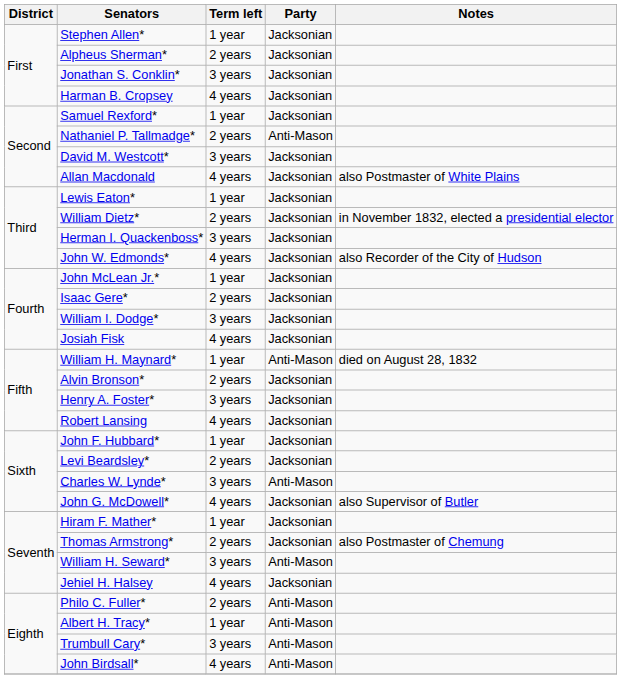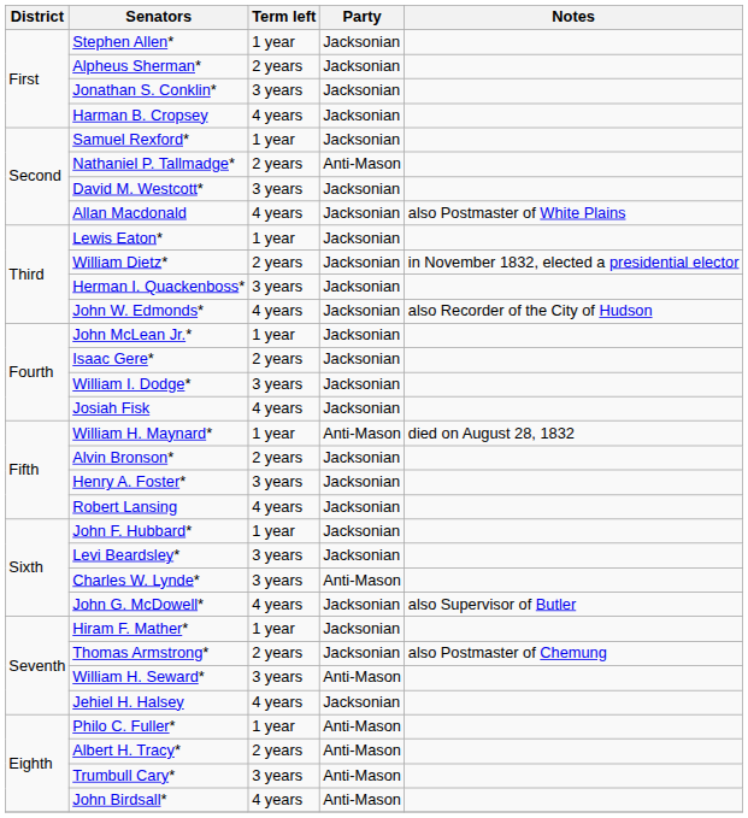 <table class=wikitable>
 <tr>
 <th>District</th>
 <th>Senators</th>
 <th>Term left</th>
 <th>Party</th>
 <th>Notes</th>
 </tr>
 <tr>
 <td rowspan="4">First</td>
 <td><a href='#'>Stephen Allen</a>*</td>
 <td>1 year</td>
 <td>Jacksonian</td>
 <td></td>
 </tr>
 <tr>
 <td><a href='#'>Alpheus Sherman</a>*</td>
 <td>2 years</td>
 <td>Jacksonian</td>
 <td></td>
 </tr>
 <tr>
 <td><a href='#'>Jonathan S. Conklin</a>*</td>
 <td>3 years</td>
 <td>Jacksonian</td>
 <td></td>
 </tr>
 <tr>
 <td><a href='#'>Harman B. Cropsey</a></td>
 <td>4 years</td>
 <td>Jacksonian</td>
 <td></td>
 </tr>
 <tr>
 <td rowspan="4">Second</td>
 <td><a href='#'>Samuel Rexford</a>*</td>
 <td>1 year</td>
 <td>Jacksonian</td>
 <td></td>
 </tr>
 <tr>
 <td><a href='#'>Nathaniel P. Tallmadge</a>*</td>
 <td>2 years</td>
 <td>Anti-Mason</td>
 <td></td>
 </tr>
 <tr>
 <td><a href='#'>David M. Westcott</a>*</td>
 <td>3 years</td>
 <td>Jacksonian</td>
 <td></td>
 </tr>
 <tr>
 <td><a href='#'>Allan Macdonald</a></td>
 <td>4 years</td>
 <td>Jacksonian</td>
 <td>also Postmaster of <a href='#'>White Plains</a></td>
 </tr>
 <tr>
 <td rowspan="4">Third</td>
 <td><a href='#'>Lewis Eaton</a>*</td>
 <td>1 year</td>
 <td>Jacksonian</td>
 <td></td>
 </tr>
 <tr>
 <td><a href='#'>William Dietz</a>*</td>
 <td>2 years</td>
 <td>Jacksonian</td>
 <td>in November 1832, elected a <a href='#'>presidential elector</a></td>
 </tr>
 <tr>
 <td><a href='#'>Herman I. Quackenboss</a>*</td>
 <td>3 years</td>
 <td>Jacksonian</td>
 <td></td>
 </tr>
 <tr>
 <td><a href='#'>John W. Edmonds</a>*</td>
 <td>4 years</td>
 <td>Jacksonian</td>
 <td>also Recorder of the City of <a href='#'>Hudson</a></td>
 </tr>
 <tr>
 <td rowspan="4">Fourth</td>
 <td><a href='#'>John McLean Jr.</a>*</td>
 <td>1 year</td>
 <td>Jacksonian</td>
 <td></td>
 </tr>
 <tr>
 <td><a href='#'>Isaac Gere</a>*</td>
 <td>2 years</td>
 <td>Jacksonian</td>
 <td></td>
 </tr>
 <tr>
 <td><a href='#'>William I. Dodge</a>*</td>
 <td>3 years</td>
 <td>Jacksonian</td>
 <td></td>
 </tr>
 <tr>
 <td><a href='#'>Josiah Fisk</a></td>
 <td>4 years</td>
 <td>Jacksonian</td>
 <td></td>
 </tr>
 <tr>
 <td rowspan="4">Fifth</td>
 <td><a href='#'>William H. Maynard</a>*</td>
 <td>1 year</td>
 <td>Anti-Mason</td>
 <td>died on August 28, 1832</td>
 </tr>
 <tr>
 <td><a href='#'>Alvin Bronson</a>*</td>
 <td>2 years</td>
 <td>Jacksonian</td>
 <td></td>
 </tr>
 <tr>
 <td><a href='#'>Henry A. Foster</a>*</td>
 <td>3 years</td>
 <td>Jacksonian</td>
 <td></td>
 </tr>
 <tr>
 <td><a href='#'>Robert Lansing</a></td>
 <td>4 years</td>
 <td>Jacksonian</td>
 <td></td>
 </tr>
 <tr>
 <td rowspan="4">Sixth</td>
 <td><a href='#'>John F. Hubbard</a>*</td>
 <td>1 year</td>
 <td>Jacksonian</td>
 <td></td>
 </tr>
 <tr>
 <td><a href='#'>Levi Beardsley</a>*</td>
-<td>2 years</td>
+<td>3 years</td>
 <td>Jacksonian</td>
 <td></td>
 </tr>
 <tr>
 <td><a href='#'>Charles W. Lynde</a>*</td>
 <td>3 years</td>
 <td>Anti-Mason</td>
 <td></td>
 </tr>
 <tr>
 <td><a href='#'>John G. McDowell</a>*</td>
 <td>4 years</td>
 <td>Jacksonian</td>
 <td>also Supervisor of <a href='#'>Butler</a></td>
 </tr>
 <tr>
 <td rowspan="4">Seventh</td>
 <td><a href='#'>Hiram F. Mather</a>*</td>
 <td>1 year</td>
 <td>Jacksonian</td>
 <td></td>
 </tr>
 <tr>
 <td><a href='#'>Thomas Armstrong</a>*</td>
 <td>2 years</td>
 <td>Jacksonian</td>
 <td>also Postmaster of <a href='#'>Chemung</a></td>
 </tr>
 <tr>
 <td><a href='#'>William H. Seward</a>*</td>
 <td>3 years</td>
 <td>Anti-Mason</td>
 <td></td>
 </tr>
 <tr>
 <td><a href='#'>Jehiel H. Halsey</a></td>
 <td>4 years</td>
 <td>Jacksonian</td>
 <td></td>
 </tr>
 <tr>
 <td rowspan="4">Eighth</td>
 <td><a href='#'>Philo C. Fuller</a>*</td>
-<td>2 years</td>
+<td>1 year</td>
 <td>Anti-Mason</td>
 <td></td>
 </tr>
 <tr>
 <td><a href='#'>Albert H. Tracy</a>*</td>
-<td>1 year</td>
+<td>2 years</td>
 <td>Anti-Mason</td>
 <td></td>
 </tr>
 <tr>
 <td><a href='#'>Trumbull Cary</a>*</td>
 <td>3 years</td>
 <td>Anti-Mason</td>
 <td></td>
 </tr>
 <tr>
 <td><a href='#'>John Birdsall</a>*</td>
 <td>4 years</td>
 <td>Anti-Mason</td>
 <td></td>
 </tr>
 <tr>
 </tr>
 </table>
